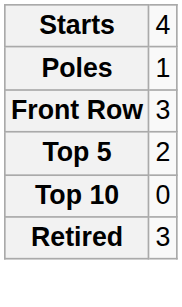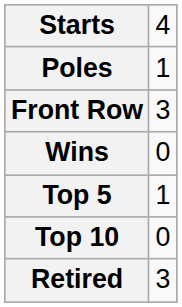 <table class="wikitable" style="text-align:center">
 <tr>
 <th>Starts</th>
 <td>4</td>
 </tr>
 <tr>
 <th>Poles</th>
 <td>1</td>
 </tr>
 <tr>
 <th>Front Row</th>
 <td>3</td>
 </tr>
 <tr>
+<th>Wins</th>
+<td>0</td>
+</tr>
+<tr>
 <th>Top 5</th>
-<td>2</td>
+<td>1</td>
 </tr>
 <tr>
 <th>Top 10</th>
 <td>0</td>
 </tr>
 <tr>
 <th>Retired</th>
 <td>3</td>
 </tr>
 </table>
